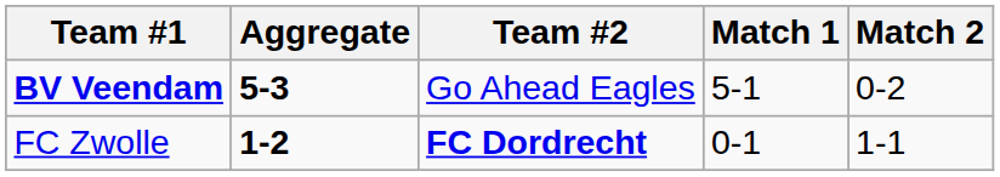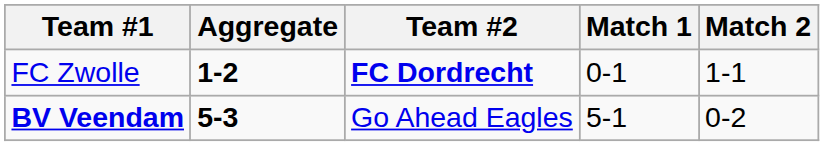 <table class="wikitable">
 <tr>
 <th>Team #1</th>
 <th>Aggregate</th>
 <th>Team #2</th>
 <th>Match 1</th>
 <th>Match 2</th>
 </tr>
 <tr>
+<td><a href='#'>FC Zwolle</a></td>
+<td><strong>1-2</strong></td>
+<td><strong><a href='#'>FC Dordrecht</a></strong></td>
+<td>0-1</td>
+<td>1-1</td>
+</tr>
+<tr>
 <td><strong><a href='#'>BV Veendam</a></strong></td>
 <td><strong>5-3</strong></td>
 <td><a href='#'>Go Ahead Eagles</a></td>
 <td>5-1</td>
 <td>0-2</td>
 </tr>
-<tr>
-<td><a href='#'>FC Zwolle</a></td>
-<td><strong>1-2</strong></td>
-<td><strong><a href='#'>FC Dordrecht</a></strong></td>
-<td>0-1</td>
-<td>1-1</td>
-</tr>
 </table>
